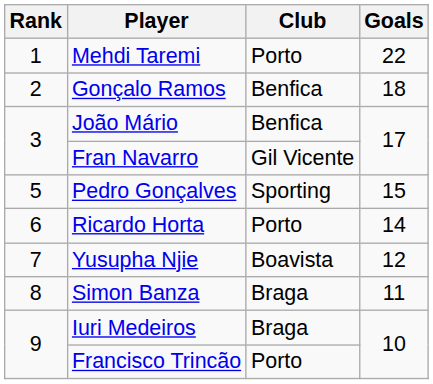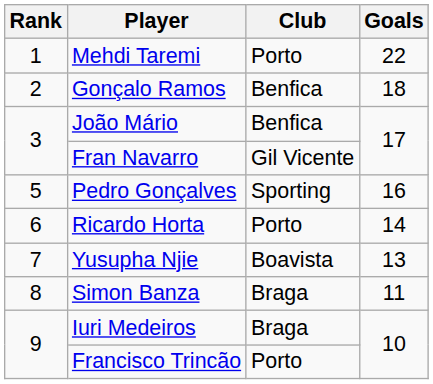 <table class="wikitable" style="text-align:center">
 <tr>
 <th>Rank</th>
 <th>Player</th>
 <th>Club</th>
 <th>Goals</th>
 </tr>
 <tr>
 <td>1</td>
 <td align="left"> <a href='#'>Mehdi Taremi</a></td>
 <td align="left">Porto</td>
 <td>22</td>
 </tr>
 <tr>
 <td>2</td>
 <td align="left"> <a href='#'>Gonçalo Ramos</a></td>
 <td align="left">Benfica</td>
 <td>18</td>
 </tr>
 <tr>
 <td rowspan=2>3</td>
 <td align="left"> <a href='#'>João Mário</a></td>
 <td align="left">Benfica</td>
 <td rowspan=2>17</td>
 </tr>
 <tr>
 <td align="left"> <a href='#'>Fran Navarro</a></td>
 <td align="left">Gil Vicente</td>
 </tr>
 <tr>
 <td>5</td>
 <td align="left"> <a href='#'>Pedro Gonçalves</a></td>
 <td align="left">Sporting</td>
-<td>15</td>
+<td>16</td>
 </tr>
 <tr>
 <td>6</td>
 <td align="left"> <a href='#'>Ricardo Horta</a></td>
 <td align="left">Porto</td>
 <td>14</td>
 </tr>
 <tr>
 <td>7</td>
 <td align="left"> <a href='#'>Yusupha Njie</a></td>
 <td align="left">Boavista</td>
-<td>12</td>
+<td>13</td>
 </tr>
 <tr>
 <td>8</td>
 <td align="left"> <a href='#'>Simon Banza</a></td>
 <td align="left">Braga</td>
 <td>11</td>
 </tr>
 <tr>
 <td rowspan=2>9</td>
 <td align="left"> <a href='#'>Iuri Medeiros</a></td>
 <td align="left">Braga</td>
 <td rowspan=2>10</td>
 </tr>
 <tr>
 <td align="left"> <a href='#'>Francisco Trincão</a></td>
 <td align="left">Porto</td>
 </tr>
 </table>
